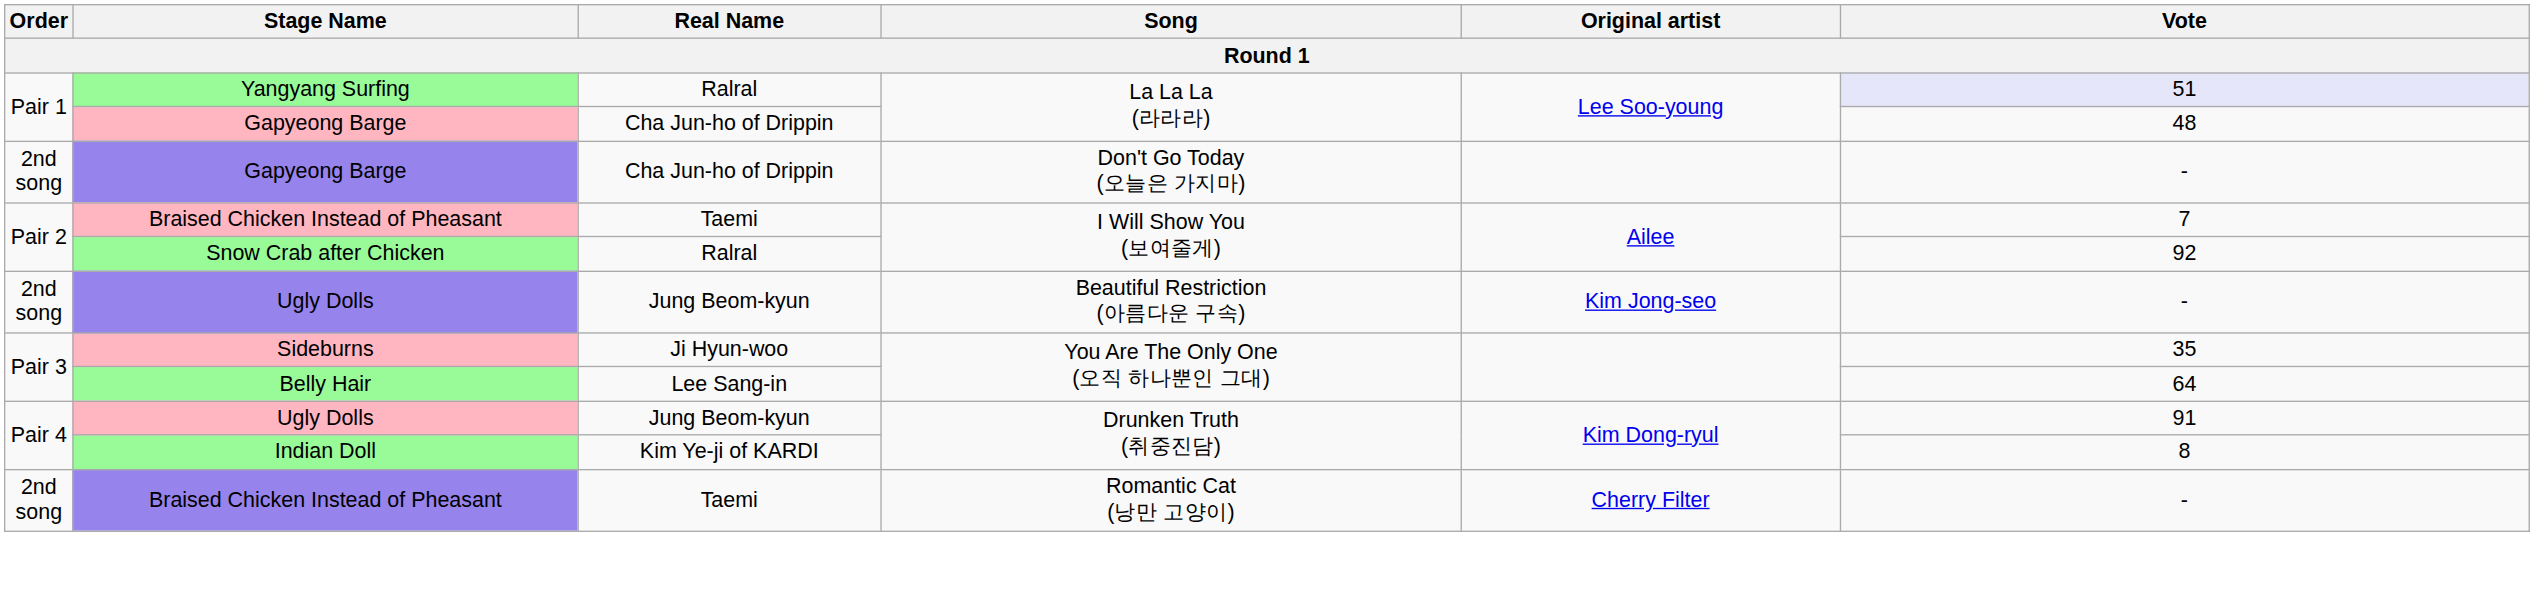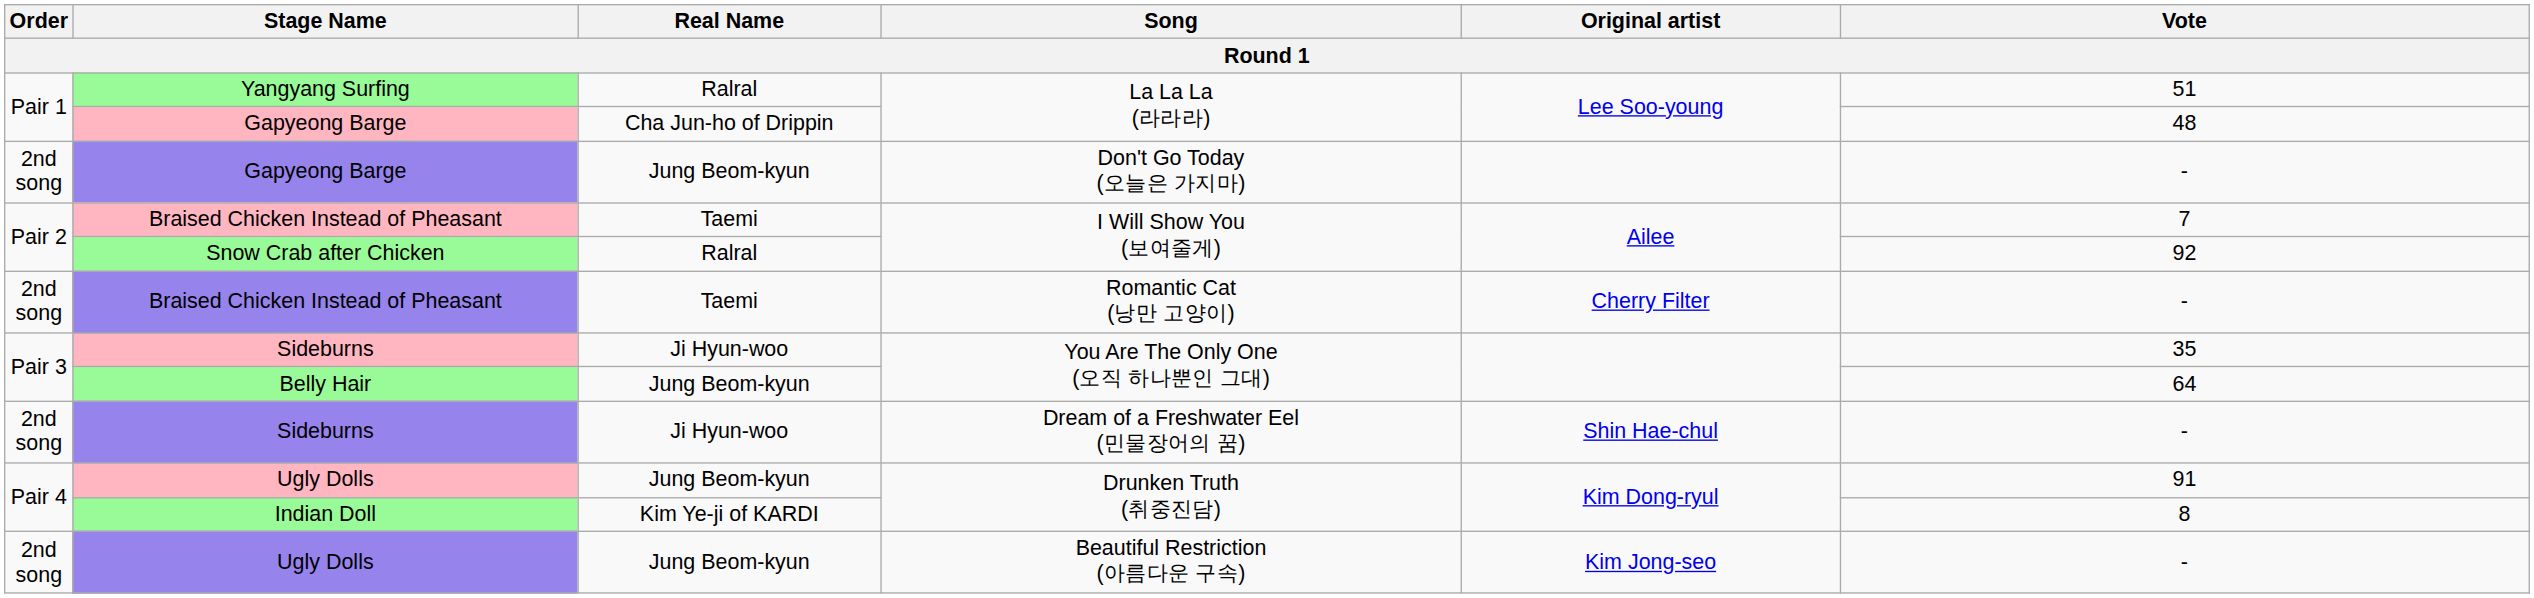 <table class="wikitable" style="text-align:center; width:95%;">
 <tr>
 <th style="width:1%;">Order</th>
 <th style="width:20%;">Stage Name</th>
 <th style="width:12%;">Real Name</th>
 <th style="width:23%;">Song</th>
 <th style="width:15%;">Original artist</th>
 <th style="width1%;">Vote</th>
 </tr>
 <tr>
 <th colspan=6>Round 1</th>
 </tr>
 <tr>
 <td rowspan=2>Pair 1</td>
 <td bgcolor="palegreen">Yangyang Surfing</td>
 <td>Ralral</td>
 <td rowspan=2>La La La<br>(라라라)</td>
 <td rowspan=2><a href='#'>Lee Soo-young</a></td>
-<td style="background: lavender;">51</td>
+<td>51</td>
 </tr>
 <tr>
 <td bgcolor="lightpink">Gapyeong Barge</td>
 <td>Cha Jun-ho of Drippin</td>
 <td>48</td>
 </tr>
 <tr>
 <td>2nd song</td>
 <td bgcolor="#9683EC">Gapyeong Barge</td>
-<td>Cha Jun-ho of Drippin</td>
+<td>Jung Beom-kyun</td>
 <td>Don't Go Today<br>(오늘은 가지마)</td>
 <td></td>
 <td>-</td>
 </tr>
 <tr>
 <td rowspan=2>Pair 2</td>
 <td bgcolor="lightpink">Braised Chicken Instead of Pheasant</td>
 <td>Taemi</td>
 <td rowspan=2>I Will Show You<br>(보여줄게)</td>
 <td rowspan=2><a href='#'>Ailee</a></td>
 <td>7</td>
 </tr>
 <tr>
 <td bgcolor="palegreen">Snow Crab after Chicken</td>
 <td>Ralral</td>
 <td>92</td>
 </tr>
 <tr>
 <td>2nd song</td>
-<td bgcolor="#9683EC">Ugly Dolls</td>
-<td>Jung Beom-kyun</td>
-<td>Beautiful Restriction<br>(아름다운 구속)</td>
-<td><a href='#'>Kim Jong-seo</a></td>
+<td bgcolor="#9683EC">Braised Chicken Instead of Pheasant</td>
+<td>Taemi</td>
+<td>Romantic Cat<br>(낭만 고양이)</td>
+<td><a href='#'>Cherry Filter</a></td>
 <td>-</td>
 </tr>
 <tr>
 <td rowspan=2>Pair 3</td>
 <td bgcolor="lightpink">Sideburns</td>
 <td>Ji Hyun-woo</td>
 <td rowspan=2>You Are The Only One<br>(오직 하나뿐인 그대)</td>
 <td rowspan=2></td>
 <td>35</td>
 </tr>
 <tr>
 <td bgcolor="palegreen">Belly Hair</td>
-<td>Lee Sang-in</td>
+<td>Jung Beom-kyun</td>
 <td>64</td>
+</tr>
+<tr>
+<td>2nd song</td>
+<td bgcolor="#9683EC">Sideburns</td>
+<td>Ji Hyun-woo</td>
+<td>Dream of a Freshwater Eel<br>(민물장어의 꿈)</td>
+<td><a href='#'>Shin Hae-chul</a></td>
+<td>-</td>
 </tr>
 <tr>
 <td rowspan=2>Pair 4</td>
 <td bgcolor="lightpink">Ugly Dolls</td>
 <td>Jung Beom-kyun</td>
 <td rowspan=2>Drunken Truth<br>(취중진담)</td>
 <td rowspan=2><a href='#'>Kim Dong-ryul</a></td>
 <td>91</td>
 </tr>
 <tr>
 <td bgcolor="palegreen">Indian Doll</td>
 <td>Kim Ye-ji of KARDI</td>
 <td>8</td>
 </tr>
 <tr>
 <td>2nd song</td>
-<td bgcolor="#9683EC">Braised Chicken Instead of Pheasant</td>
-<td>Taemi</td>
-<td>Romantic Cat<br>(낭만 고양이)</td>
-<td><a href='#'>Cherry Filter</a></td>
+<td bgcolor="#9683EC">Ugly Dolls</td>
+<td>Jung Beom-kyun</td>
+<td>Beautiful Restriction<br>(아름다운 구속)</td>
+<td><a href='#'>Kim Jong-seo</a></td>
 <td>-</td>
 </tr>
 </table>
